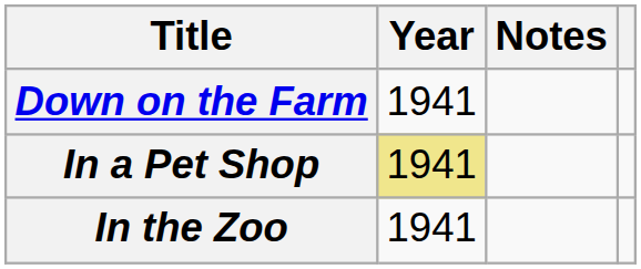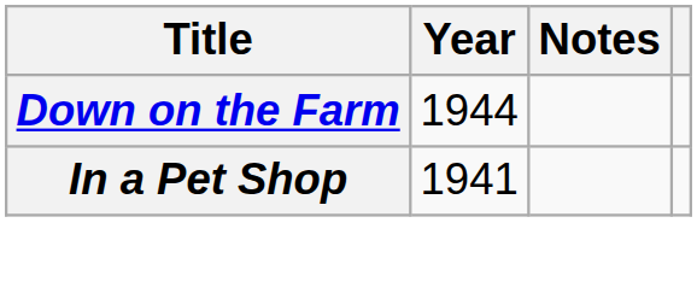 <table class="wikitable plainrowheaders sortable">
 <tr>
 <th scope="col">Title</th>
 <th scope="col">Year</th>
 <th scope="col" class="unsortable">Notes</th>
 <th scope="col" class="unsortable"></th>
 </tr>
 <tr>
 <th scope=row><em><a href='#'>Down on the Farm</a></em></th>
-<td>1941</td>
+<td>1944</td>
 <td></td>
 <td style="text-align:center;"></td>
 </tr>
 <tr>
 <th scope=row><em>In a Pet Shop</em></th>
-<td style="background: khaki;">1941</td>
-<td></td>
-<td style="text-align:center;"></td>
-</tr>
-<tr>
-<th scope=row><em>In the Zoo</em></th>
 <td>1941</td>
 <td></td>
 <td style="text-align:center;"></td>
 </tr>
 </table>
